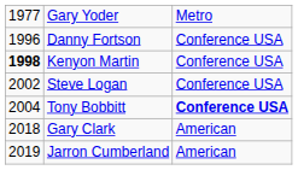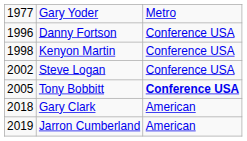 <table class="wikitable">
 <tr>
 <td>1977</td>
 <td><a href='#'>Gary Yoder</a></td>
 <td><a href='#'>Metro</a></td>
 </tr>
 <tr>
 <td>1996</td>
 <td><a href='#'>Danny Fortson</a></td>
 <td><a href='#'>Conference USA</a></td>
 </tr>
 <tr>
-<td><strong>1998</strong></td>
+<td>1998</td>
 <td><a href='#'>Kenyon Martin</a></td>
 <td><a href='#'>Conference USA</a></td>
 </tr>
 <tr>
 <td>2002</td>
 <td><a href='#'>Steve Logan</a></td>
 <td><a href='#'>Conference USA</a></td>
 </tr>
 <tr>
-<td>2004</td>
+<td>2005</td>
 <td><a href='#'>Tony Bobbitt</a></td>
 <td><strong><a href='#'>Conference USA</a></strong></td>
 </tr>
 <tr>
 <td>2018</td>
 <td><a href='#'>Gary Clark</a></td>
 <td><a href='#'>American</a></td>
 </tr>
 <tr>
 <td>2019</td>
 <td><a href='#'>Jarron Cumberland</a></td>
 <td><a href='#'>American</a></td>
 </tr>
 </table>
